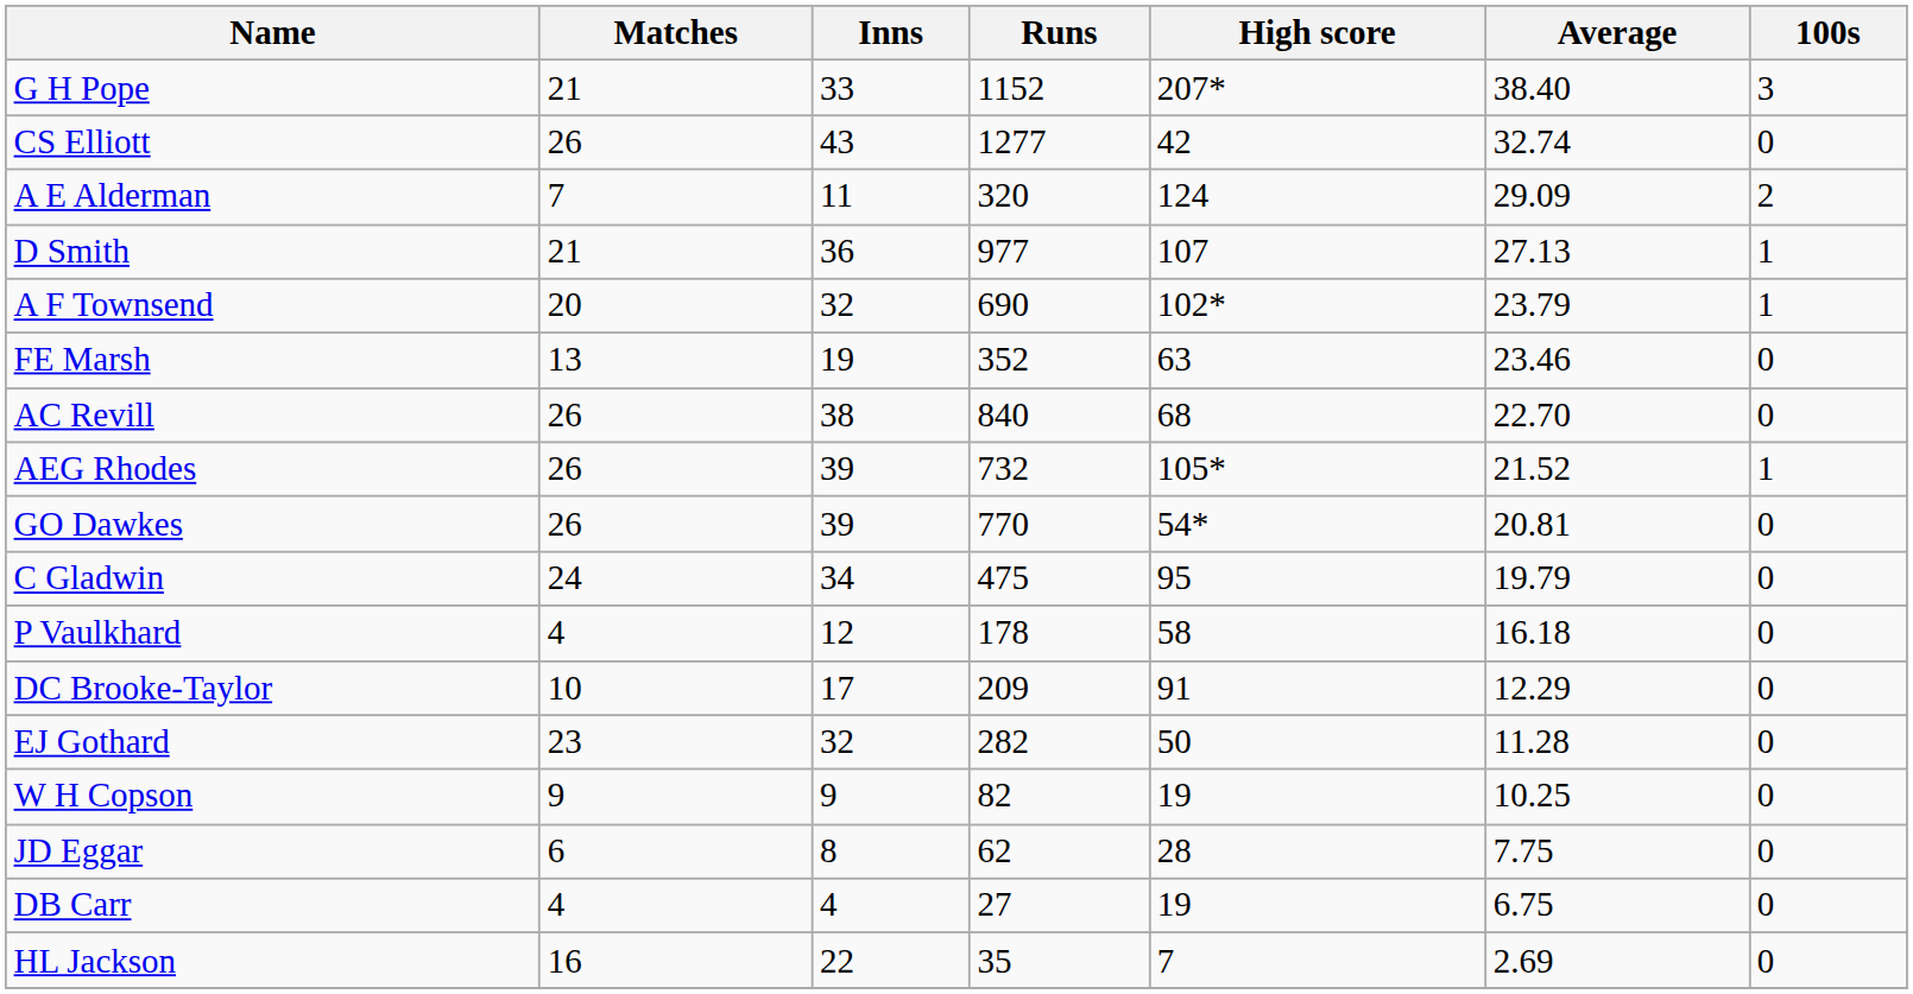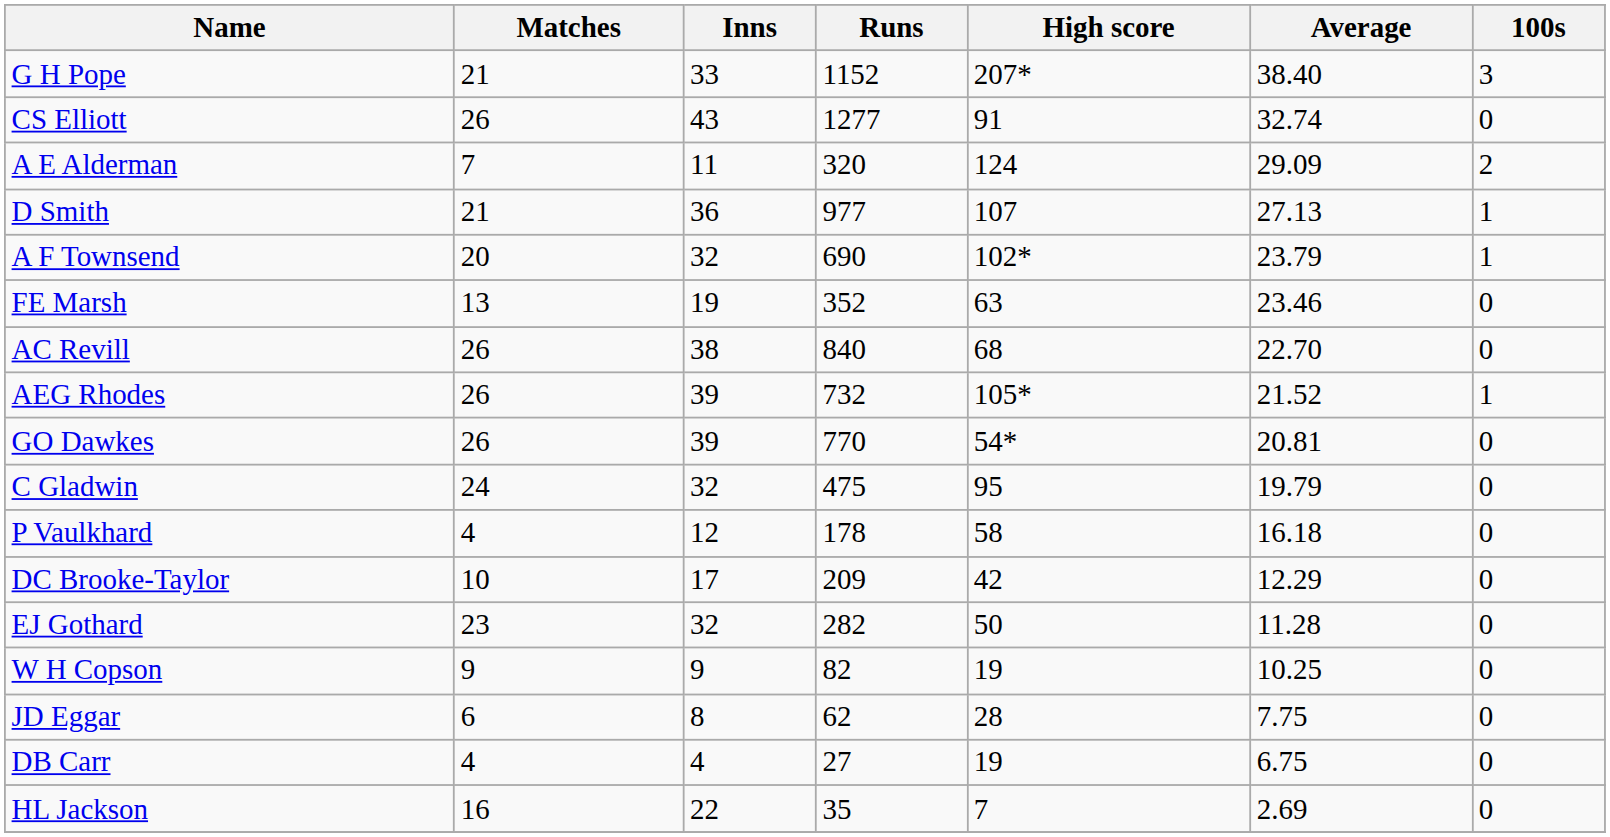 <table class="wikitable sortable" width="70%">
 <tr bgcolor="#efefef">
 <th>Name</th>
 <th>Matches</th>
 <th>Inns</th>
 <th>Runs</th>
 <th>High score</th>
 <th>Average</th>
 <th>100s</th>
 </tr>
 <tr>
 <td><a href='#'>G H Pope</a></td>
 <td>21</td>
 <td>33</td>
 <td>1152</td>
 <td>207*</td>
 <td>38.40</td>
 <td>3</td>
 </tr>
 <tr>
 <td><a href='#'>CS Elliott</a></td>
 <td>26</td>
 <td>43</td>
 <td>1277</td>
-<td>42</td>
+<td>91</td>
 <td>32.74</td>
 <td>0</td>
 </tr>
 <tr>
 <td><a href='#'>A E Alderman</a></td>
 <td>7</td>
 <td>11</td>
 <td>320</td>
 <td>124</td>
 <td>29.09</td>
 <td>2</td>
 </tr>
 <tr>
 <td><a href='#'>D Smith</a></td>
 <td>21</td>
 <td>36</td>
 <td>977</td>
 <td>107</td>
 <td>27.13</td>
 <td>1</td>
 </tr>
 <tr>
 <td><a href='#'>A F Townsend</a></td>
 <td>20</td>
 <td>32</td>
 <td>690</td>
 <td>102*</td>
 <td>23.79</td>
 <td>1</td>
 </tr>
 <tr>
 <td><a href='#'>FE Marsh</a></td>
 <td>13</td>
 <td>19</td>
 <td>352</td>
 <td>63</td>
 <td>23.46</td>
 <td>0</td>
 </tr>
 <tr>
 <td><a href='#'>AC Revill</a></td>
 <td>26</td>
 <td>38</td>
 <td>840</td>
 <td>68</td>
 <td>22.70</td>
 <td>0</td>
 </tr>
 <tr>
 <td><a href='#'>AEG Rhodes</a></td>
 <td>26</td>
 <td>39</td>
 <td>732</td>
 <td>105*</td>
 <td>21.52</td>
 <td>1</td>
 </tr>
 <tr>
 <td><a href='#'>GO Dawkes</a></td>
 <td>26</td>
 <td>39</td>
 <td>770</td>
 <td>54*</td>
 <td>20.81</td>
 <td>0</td>
 </tr>
 <tr>
 <td><a href='#'>C Gladwin</a></td>
 <td>24</td>
-<td>34</td>
+<td>32</td>
 <td>475</td>
 <td>95</td>
 <td>19.79</td>
 <td>0</td>
 </tr>
 <tr>
 <td><a href='#'>P Vaulkhard</a></td>
 <td>4</td>
 <td>12</td>
 <td>178</td>
 <td>58</td>
 <td>16.18</td>
 <td>0</td>
 </tr>
 <tr>
 <td><a href='#'>DC Brooke-Taylor</a></td>
 <td>10</td>
 <td>17</td>
 <td>209</td>
-<td>91</td>
+<td>42</td>
 <td>12.29</td>
 <td>0</td>
 </tr>
 <tr>
 <td><a href='#'>EJ Gothard</a></td>
 <td>23</td>
 <td>32</td>
 <td>282</td>
 <td>50</td>
 <td>11.28</td>
 <td>0</td>
 </tr>
 <tr>
 <td><a href='#'>W H Copson</a></td>
 <td>9</td>
 <td>9</td>
 <td>82</td>
 <td>19</td>
 <td>10.25</td>
 <td>0</td>
 </tr>
 <tr>
 <td><a href='#'>JD Eggar</a></td>
 <td>6</td>
 <td>8</td>
 <td>62</td>
 <td>28</td>
 <td>7.75</td>
 <td>0</td>
 </tr>
 <tr>
 <td><a href='#'>DB Carr</a></td>
 <td>4</td>
 <td>4</td>
 <td>27</td>
 <td>19</td>
 <td>6.75</td>
 <td>0</td>
 </tr>
 <tr>
 <td><a href='#'>HL Jackson</a></td>
 <td>16</td>
 <td>22</td>
 <td>35</td>
 <td>7</td>
 <td>2.69</td>
 <td>0</td>
 </tr>
 <tr>
 </tr>
 </table>
